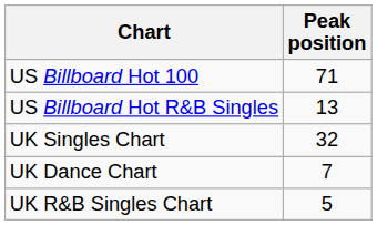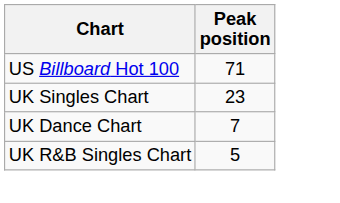 <table class="wikitable">
 <tr>
 <th>Chart</th>
 <th>Peak<br>position</th>
 </tr>
 <tr>
 <td>US <a href='#'><em>Billboard</em> Hot 100</a></td>
 <td align="center">71</td>
 </tr>
 <tr>
-<td>US <a href='#'><em>Billboard</em> Hot R&B Singles</a></td>
-<td align="center">13</td>
-</tr>
-<tr>
 <td>UK Singles Chart</td>
-<td align="center">32</td>
+<td align="center">23</td>
 </tr>
 <tr>
 <td>UK Dance Chart</td>
 <td align="center">7</td>
 </tr>
 <tr>
 <td>UK R&B Singles Chart</td>
 <td align="center">5</td>
 </tr>
 </table>
